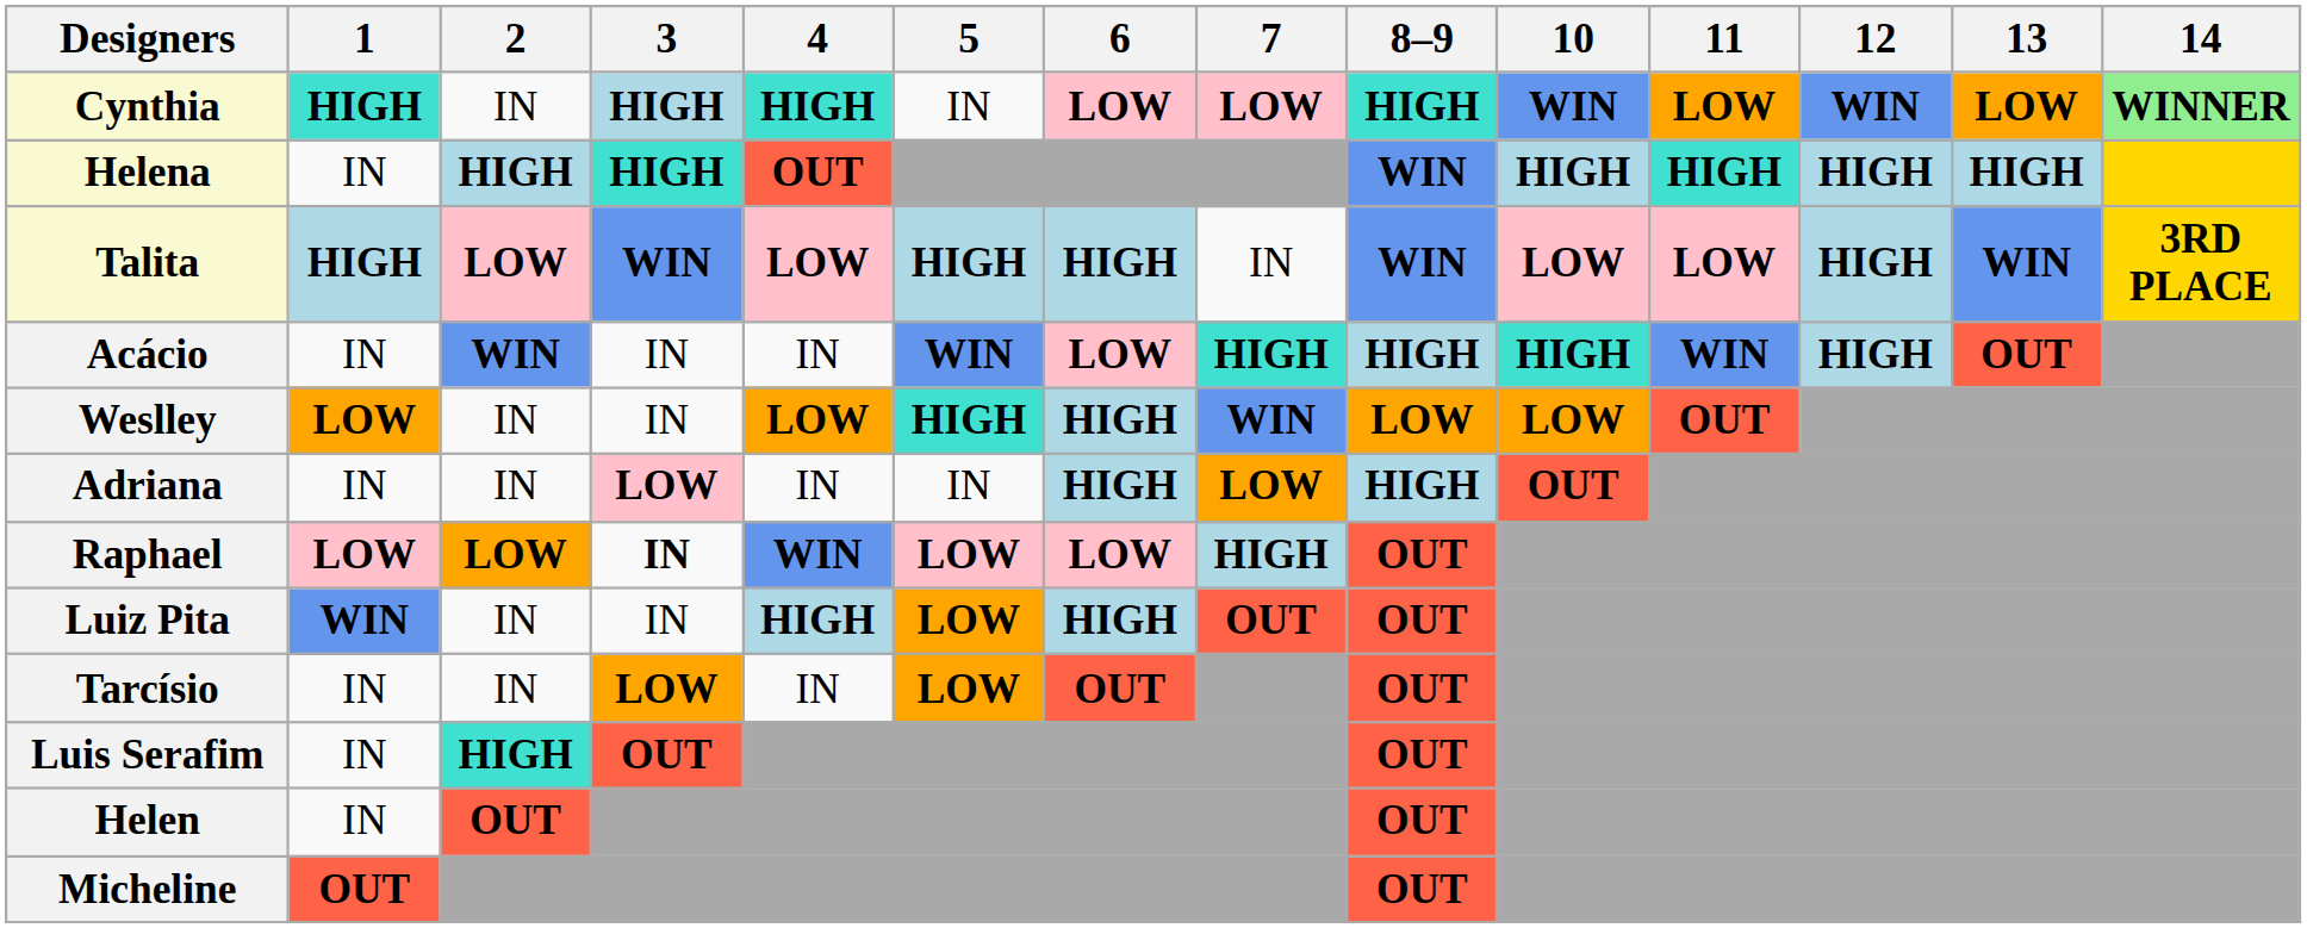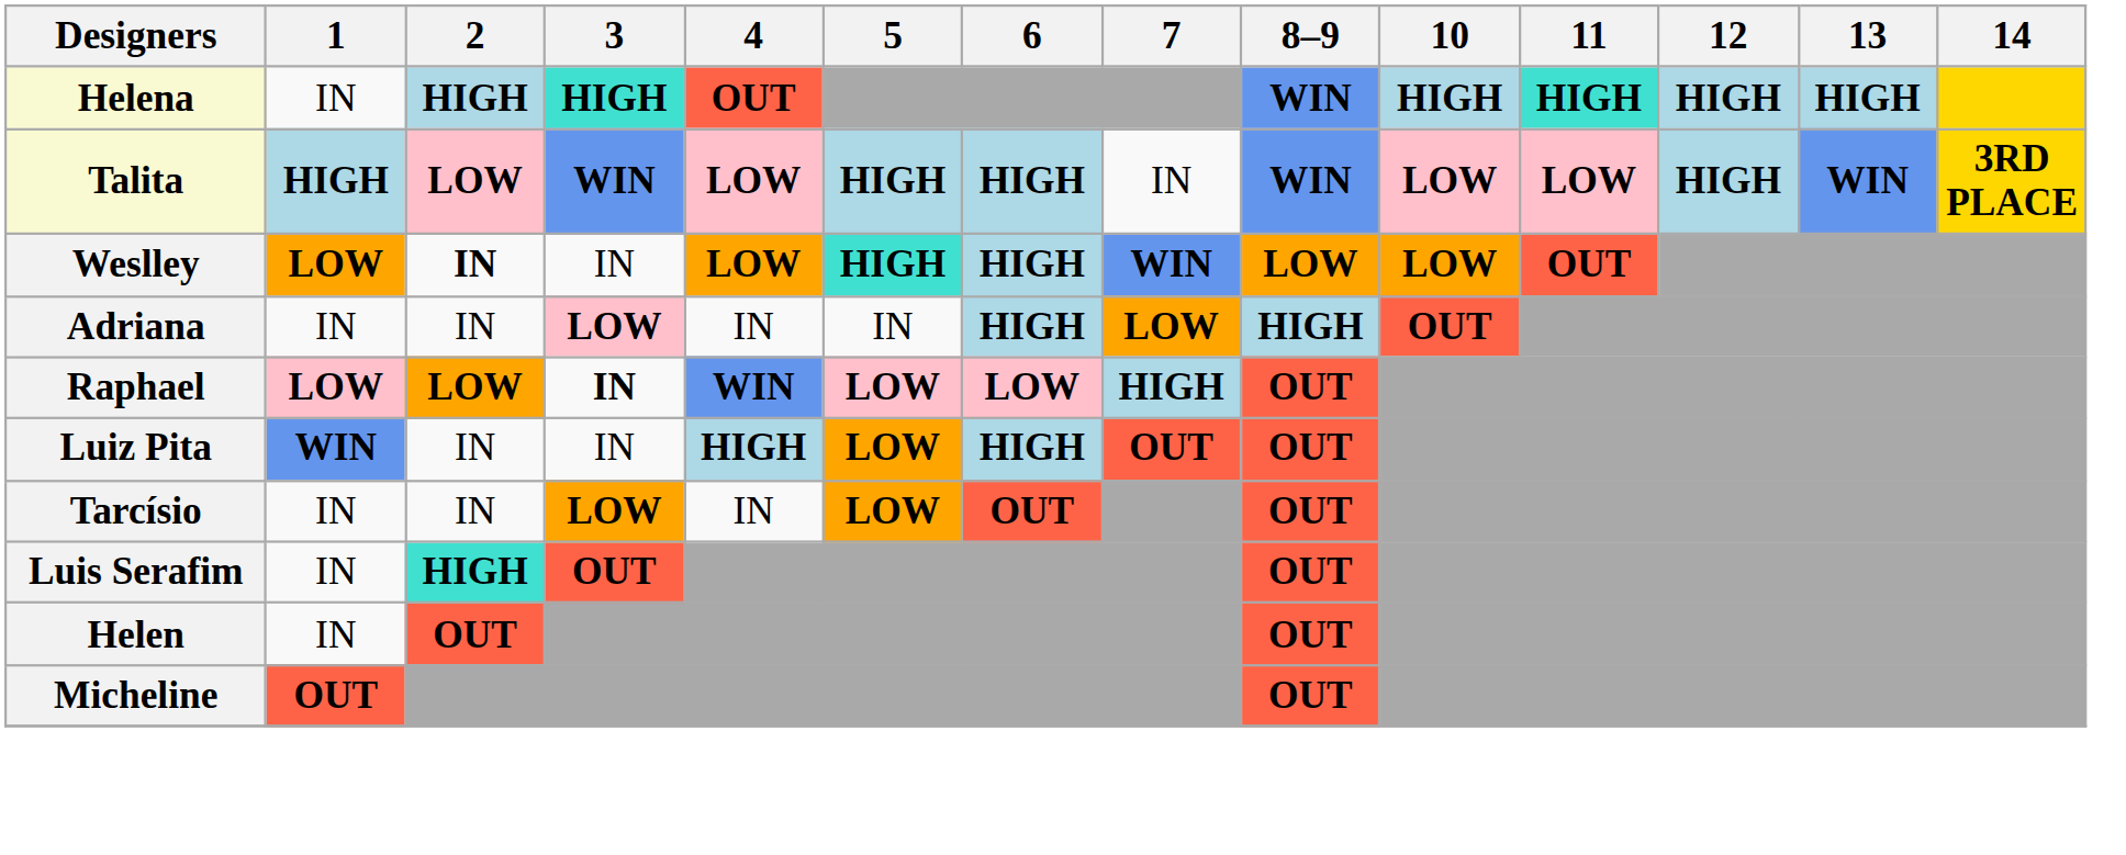 <table class="wikitable" style="text-align:center">
 <tr>
 <th width=100>Designers</th>
 <th width=050>1</th>
 <th width=050>2</th>
 <th width=050>3</th>
 <th width=050>4</th>
 <th width=050>5</th>
 <th width=050>6</th>
 <th width=050>7</th>
 <th width=050>8–9</th>
 <th width=050>10</th>
 <th width=050>11</th>
 <th width=050>12</th>
 <th width=050>13</th>
 <th width=050>14</th>
-</tr>
-<tr>
-<td bgcolor="FAFAD2"><strong>Cynthia</strong></td>
-<td bgcolor="40E0D0"><strong>HIGH</strong></td>
-<td>IN</td>
-<td bgcolor="ADD8E6"><strong>HIGH</strong></td>
-<td bgcolor="40E0D0"><strong>HIGH</strong></td>
-<td>IN</td>
-<td bgcolor="FFC0CB"><strong>LOW</strong></td>
-<td bgcolor="FFC0CB"><strong>LOW</strong></td>
-<td bgcolor="40E0D0"><strong>HIGH</strong></td>
-<td bgcolor="6495ED"><strong>WIN</strong></td>
-<td bgcolor="FFA500"><strong>LOW</strong></td>
-<td bgcolor="6495ED"><strong>WIN</strong></td>
-<td bgcolor="FFA500"><strong>LOW</strong></td>
-<td bgcolor="lightgreen"><strong>WINNER</strong></td>
 </tr>
 <tr>
 <td bgcolor="FAFAD2"><strong>Helena</strong></td>
 <td>IN</td>
 <td bgcolor="ADD8E6"><strong>HIGH</strong></td>
 <td bgcolor="40E0D0"><strong>HIGH</strong></td>
 <td bgcolor="FF6347"><strong>OUT</strong></td>
 <td bgcolor="A9A9A9"  colspan=3></td>
 <td bgcolor="6495ED"><strong>WIN</strong></td>
 <td bgcolor="ADD8E6"><strong>HIGH</strong></td>
 <td bgcolor="40E0D0"><strong>HIGH</strong></td>
 <td bgcolor="ADD8E6"><strong>HIGH</strong></td>
 <td bgcolor="ADD8E6"><strong>HIGH</strong></td>
 <td bgcolor="FFD700"></td>
 </tr>
 <tr>
 <td bgcolor="FAFAD2"><strong>Talita</strong></td>
 <td bgcolor="ADD8E6"><strong>HIGH</strong></td>
 <td bgcolor="FFC0CB"><strong>LOW</strong></td>
 <td bgcolor="6495ED"><strong>WIN</strong></td>
 <td bgcolor="FFC0CB"><strong>LOW</strong></td>
 <td bgcolor="ADD8E6"><strong>HIGH</strong></td>
 <td bgcolor="ADD8E6"><strong>HIGH</strong></td>
 <td>IN</td>
 <td bgcolor="6495ED"><strong>WIN</strong></td>
 <td bgcolor="FFC0CB"><strong>LOW</strong></td>
 <td bgcolor="FFC0CB"><strong>LOW</strong></td>
 <td bgcolor="ADD8E6"><strong>HIGH</strong></td>
 <td bgcolor="6495ED"><strong>WIN</strong></td>
 <td bgcolor="FFD700"><strong>3RD PLACE</strong></td>
 </tr>
 <tr>
-<th>Acácio</th>
-<td>IN</td>
-<td bgcolor="6495ED"><strong>WIN</strong></td>
-<td>IN</td>
-<td>IN</td>
-<td bgcolor="6495ED"><strong>WIN</strong></td>
-<td bgcolor="FFC0CB"><strong>LOW</strong></td>
-<td bgcolor="40E0D0"><strong>HIGH</strong></td>
-<td bgcolor="ADD8E6"><strong>HIGH</strong></td>
-<td bgcolor="40E0D0"><strong>HIGH</strong></td>
-<td bgcolor="6495ED"><strong>WIN</strong></td>
-<td bgcolor="ADD8E6"><strong>HIGH</strong></td>
-<td bgcolor="FF6347"><strong>OUT</strong></td>
-<td bgcolor="A9A9A9"></td>
-</tr>
-<tr>
 <th>Weslley</th>
 <td bgcolor="FFA500"><strong>LOW</strong></td>
-<td>IN</td>
+<td><strong>IN</strong></td>
 <td>IN</td>
 <td bgcolor="FFA500"><strong>LOW</strong></td>
 <td bgcolor="40E0D0"><strong>HIGH</strong></td>
 <td bgcolor="ADD8E6"><strong>HIGH</strong></td>
 <td bgcolor="6495ED"><strong>WIN</strong></td>
 <td bgcolor="FFA500"><strong>LOW</strong></td>
 <td bgcolor="FFA500"><strong>LOW</strong></td>
 <td bgcolor="FF6347"><strong>OUT</strong></td>
 <td bgcolor="A9A9A9"  colspan=3></td>
 </tr>
 <tr>
 <th>Adriana</th>
 <td>IN</td>
 <td>IN</td>
 <td bgcolor="FFC0CB"><strong>LOW</strong></td>
 <td>IN</td>
 <td>IN</td>
 <td bgcolor="ADD8E6"><strong>HIGH</strong></td>
 <td bgcolor="FFA500"><strong>LOW</strong></td>
 <td bgcolor="ADD8E6"><strong>HIGH</strong></td>
 <td bgcolor="FF6347"><strong>OUT</strong></td>
 <td bgcolor="A9A9A9"  colspan=4></td>
 </tr>
 <tr>
 <th>Raphael</th>
 <td bgcolor="FFC0CB"><strong>LOW</strong></td>
 <td bgcolor="FFA500"><strong>LOW</strong></td>
 <td><strong>IN</strong></td>
 <td bgcolor="6495ED"><strong>WIN</strong></td>
 <td bgcolor="FFC0CB"><strong>LOW</strong></td>
 <td bgcolor="FFC0CB"><strong>LOW</strong></td>
 <td bgcolor="ADD8E6"><strong>HIGH</strong></td>
 <td bgcolor="FF6347"><strong>OUT</strong></td>
 <td bgcolor="A9A9A9"  colspan=5></td>
 </tr>
 <tr>
 <th>Luiz Pita</th>
 <td bgcolor="6495ED"><strong>WIN</strong></td>
 <td>IN</td>
 <td>IN</td>
 <td bgcolor="ADD8E6"><strong>HIGH</strong></td>
 <td bgcolor="FFA500"><strong>LOW</strong></td>
 <td bgcolor="ADD8E6"><strong>HIGH</strong></td>
 <td bgcolor="FF6347"><strong>OUT</strong></td>
 <td bgcolor="FF6347"><strong>OUT</strong></td>
 <td bgcolor="A9A9A9"  colspan=5></td>
 </tr>
 <tr>
 <th>Tarcísio</th>
 <td>IN</td>
 <td>IN</td>
 <td bgcolor="FFA500"><strong>LOW</strong></td>
 <td>IN</td>
 <td bgcolor="FFA500"><strong>LOW</strong></td>
 <td bgcolor="FF6347"><strong>OUT</strong></td>
 <td bgcolor="A9A9A9"></td>
 <td bgcolor="FF6347"><strong>OUT</strong></td>
 <td bgcolor="A9A9A9"  colspan=5></td>
 </tr>
 <tr>
 <th>Luis Serafim</th>
 <td>IN</td>
 <td bgcolor="40E0D0"><strong>HIGH</strong></td>
 <td bgcolor="FF6347"><strong>OUT</strong></td>
 <td bgcolor="A9A9A9"  colspan= 4></td>
 <td bgcolor="FF6347"><strong>OUT</strong></td>
 <td bgcolor="A9A9A9"  colspan=5></td>
 </tr>
 <tr>
 <th>Helen</th>
 <td>IN</td>
 <td bgcolor="FF6347"><strong>OUT</strong></td>
 <td bgcolor="A9A9A9"  colspan=5></td>
 <td bgcolor="FF6347"><strong>OUT</strong></td>
 <td bgcolor="A9A9A9"  colspan=5></td>
 </tr>
 <tr>
 <th>Micheline</th>
 <td bgcolor="FF6347"><strong>OUT</strong></td>
 <td bgcolor="A9A9A9"  colspan=6></td>
 <td bgcolor="FF6347"><strong>OUT</strong></td>
 <td bgcolor="A9A9A9"  colspan=5></td>
 </tr>
 <tr>
 </tr>
 </table>
